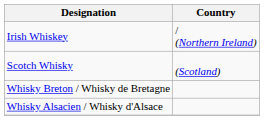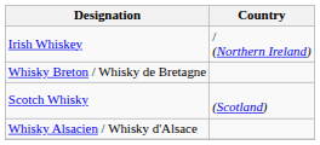 <table class="wikitable">
 <tr>
 <th>Designation</th>
 <th>Country</th>
 </tr>
 <tr>
 <td><a href='#'>Irish Whiskey</a></td>
 <td>/<br><em>(<a href='#'>Northern Ireland</a>)</em></td>
 </tr>
 <tr>
+<td><a href='#'>Whisky Breton</a> / Whisky de Bretagne</td>
+<td></td>
+</tr>
+<tr>
 <td><a href='#'>Scotch Whisky</a></td>
 <td><br><em>(<a href='#'>Scotland</a>)</em></td>
-</tr>
-<tr>
-<td><a href='#'>Whisky Breton</a> / Whisky de Bretagne</td>
-<td></td>
 </tr>
 <tr>
 <td><a href='#'>Whisky Alsacien</a> / Whisky d'Alsace</td>
 <td></td>
 </tr>
 <tr>
 </tr>
 </table>
